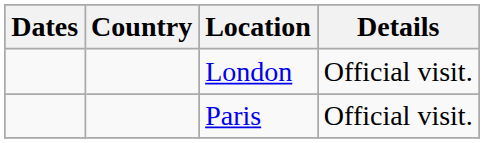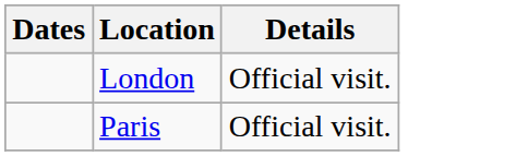 <table class="wikitable sortable mw-collapsible">
 <tr>
 <th scope=col>Dates</th>
-<th scope=col>Country</th>
 <th scope=col>Location</th>
 <th scope=col>Details</th>
 </tr>
 <tr>
-<td></td>
 <td></td>
 <td><a href='#'>London</a></td>
 <td>Official visit.</td>
 </tr>
 <tr>
 <td></td>
-<td></td>
 <td><a href='#'>Paris</a></td>
 <td>Official visit.</td>
 </tr>
 </table>
